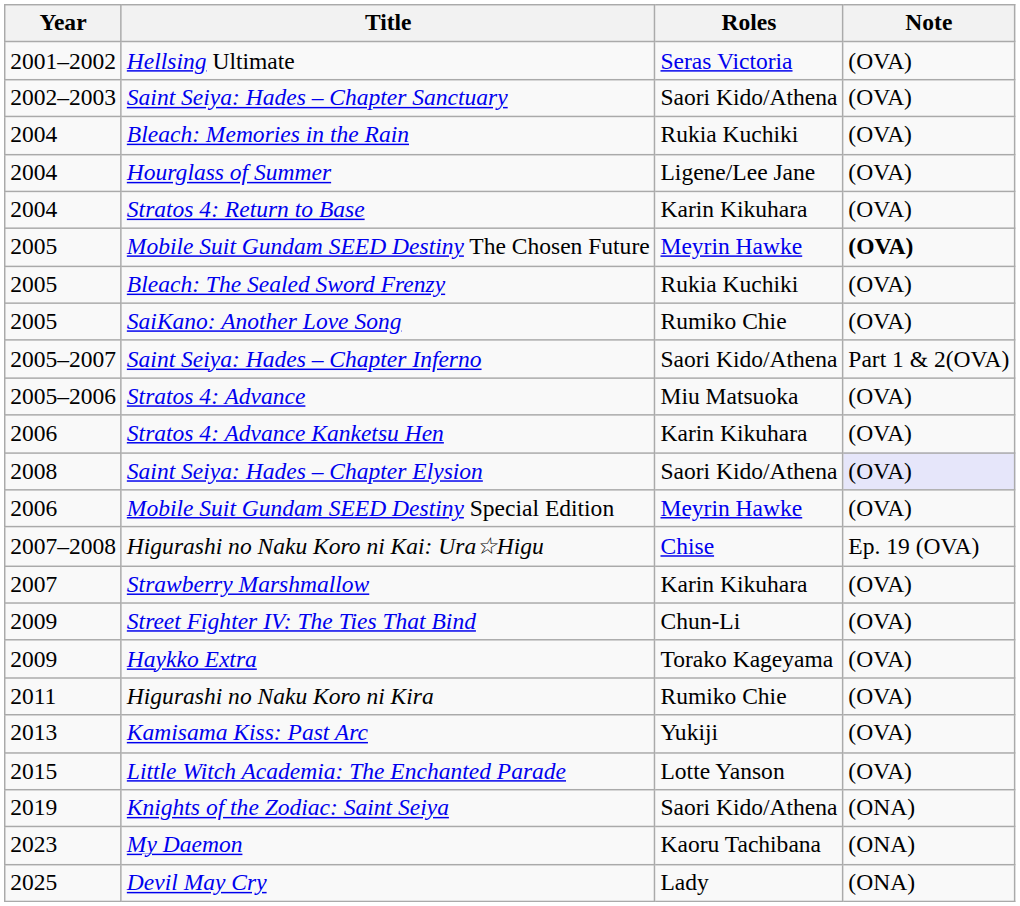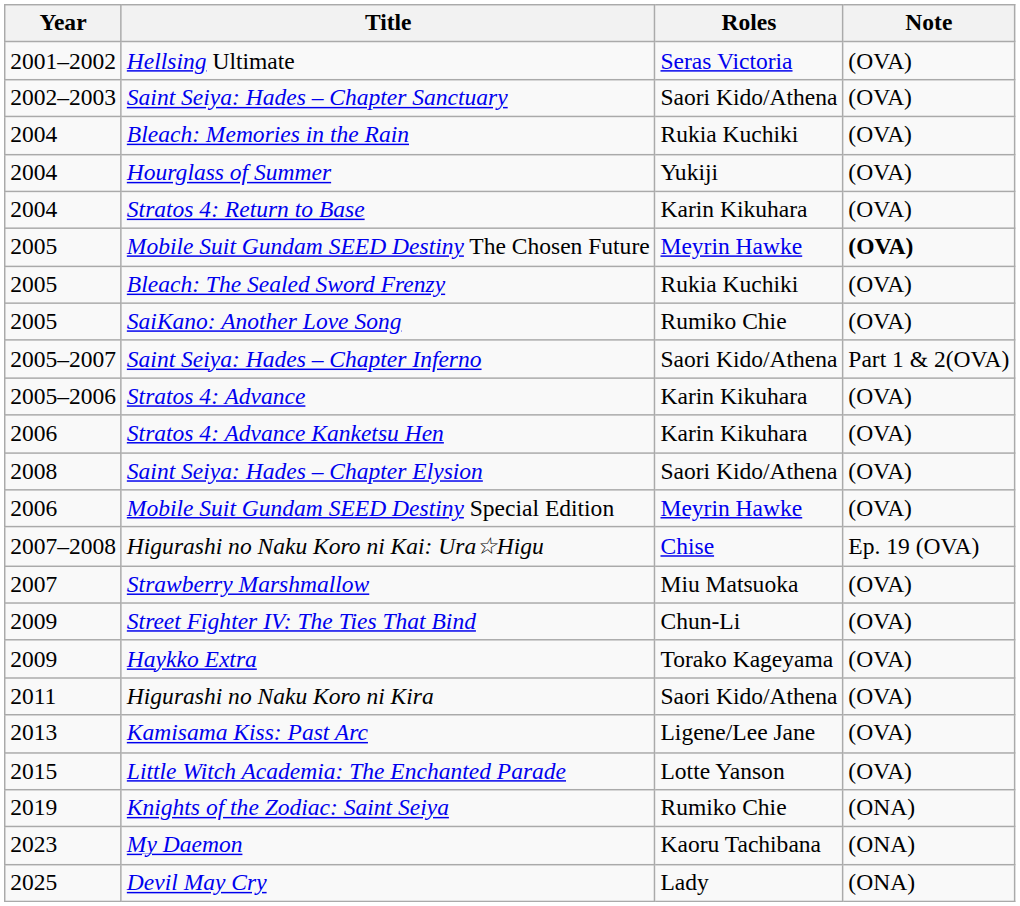 <table class="wikitable sortable">
 <tr>
 <th>Year</th>
 <th>Title</th>
 <th>Roles</th>
 <th>Note</th>
 </tr>
 <tr>
 <td>2001–2002</td>
 <td><em><a href='#'>Hellsing</a></em> Ultimate</td>
 <td><a href='#'>Seras Victoria</a></td>
 <td>(OVA)</td>
 </tr>
 <tr>
 <td>2002–2003</td>
 <td><em><a href='#'>Saint Seiya: Hades – Chapter Sanctuary</a></em></td>
 <td>Saori Kido/Athena</td>
 <td>(OVA)</td>
 </tr>
 <tr>
 <td>2004</td>
 <td><em><a href='#'>Bleach: Memories in the Rain</a></em></td>
 <td>Rukia Kuchiki</td>
 <td>(OVA)</td>
 </tr>
 <tr>
 <td>2004</td>
 <td><em><a href='#'>Hourglass of Summer</a></em></td>
-<td>Ligene/Lee Jane</td>
+<td>Yukiji</td>
 <td>(OVA)</td>
 </tr>
 <tr>
 <td>2004</td>
 <td><em><a href='#'>Stratos 4: Return to Base</a></em></td>
 <td>Karin Kikuhara</td>
 <td>(OVA)</td>
 </tr>
 <tr>
 <td>2005</td>
 <td><em><a href='#'>Mobile Suit Gundam SEED Destiny</a></em> The Chosen Future</td>
 <td><a href='#'>Meyrin Hawke</a></td>
 <td><strong>(OVA)</strong></td>
 </tr>
 <tr>
 <td>2005</td>
 <td><em><a href='#'>Bleach: The Sealed Sword Frenzy</a></em></td>
 <td>Rukia Kuchiki</td>
 <td>(OVA)</td>
 </tr>
 <tr>
 <td>2005</td>
 <td><em><a href='#'>SaiKano: Another Love Song</a></em></td>
 <td>Rumiko Chie</td>
 <td>(OVA)</td>
 </tr>
 <tr>
 <td>2005–2007</td>
 <td><em><a href='#'>Saint Seiya: Hades – Chapter Inferno</a></em></td>
 <td>Saori Kido/Athena</td>
 <td>Part 1 & 2(OVA)</td>
 </tr>
 <tr>
 <td>2005–2006</td>
 <td><em><a href='#'>Stratos 4: Advance</a></em></td>
-<td>Miu Matsuoka</td>
+<td>Karin Kikuhara</td>
 <td>(OVA)</td>
 </tr>
 <tr>
 <td>2006</td>
 <td><em><a href='#'>Stratos 4: Advance Kanketsu Hen</a></em></td>
 <td>Karin Kikuhara</td>
 <td>(OVA)</td>
 </tr>
 <tr>
 <td>2008</td>
 <td><em><a href='#'>Saint Seiya: Hades – Chapter Elysion</a></em></td>
 <td>Saori Kido/Athena</td>
-<td style="background: lavender;">(OVA)</td>
+<td>(OVA)</td>
 </tr>
 <tr>
 <td>2006</td>
 <td><em><a href='#'>Mobile Suit Gundam SEED Destiny</a></em> Special Edition</td>
 <td><a href='#'>Meyrin Hawke</a></td>
 <td>(OVA)</td>
 </tr>
 <tr>
 <td>2007–2008</td>
 <td><em>Higurashi no Naku Koro ni Kai: Ura☆Higu</em></td>
 <td><a href='#'>Chise</a></td>
 <td>Ep. 19 (OVA)</td>
 </tr>
 <tr>
 <td>2007</td>
 <td><em><a href='#'>Strawberry Marshmallow</a></em></td>
-<td>Karin Kikuhara</td>
+<td>Miu Matsuoka</td>
 <td>(OVA)</td>
 </tr>
 <tr>
 <td>2009</td>
 <td><em><a href='#'>Street Fighter IV: The Ties That Bind</a></em></td>
 <td>Chun-Li</td>
 <td>(OVA)</td>
 </tr>
 <tr>
 <td>2009</td>
 <td><a href='#'><em>Haykko Extra</em></a></td>
 <td>Torako Kageyama</td>
 <td>(OVA)</td>
 </tr>
 <tr>
 <td>2011</td>
 <td><em>Higurashi no Naku Koro ni Kira</em></td>
-<td>Rumiko Chie</td>
+<td>Saori Kido/Athena</td>
 <td>(OVA)</td>
 </tr>
 <tr>
 <td>2013</td>
 <td><em><a href='#'>Kamisama Kiss: Past Arc</a></em></td>
-<td>Yukiji</td>
+<td>Ligene/Lee Jane</td>
 <td>(OVA)</td>
 </tr>
 <tr>
 <td>2015</td>
 <td><em><a href='#'>Little Witch Academia: The Enchanted Parade</a></em></td>
 <td>Lotte Yanson</td>
 <td>(OVA)</td>
 </tr>
 <tr>
 <td>2019</td>
 <td><em><a href='#'>Knights of the Zodiac: Saint Seiya</a></em></td>
-<td>Saori Kido/Athena</td>
+<td>Rumiko Chie</td>
 <td>(ONA)</td>
 </tr>
 <tr>
 <td>2023</td>
 <td><em><a href='#'>My Daemon</a></em></td>
 <td>Kaoru Tachibana</td>
 <td>(ONA)</td>
 </tr>
 <tr>
 <td>2025</td>
 <td><em><a href='#'>Devil May Cry</a></em></td>
 <td>Lady</td>
 <td>(ONA)</td>
 </tr>
 </table>
